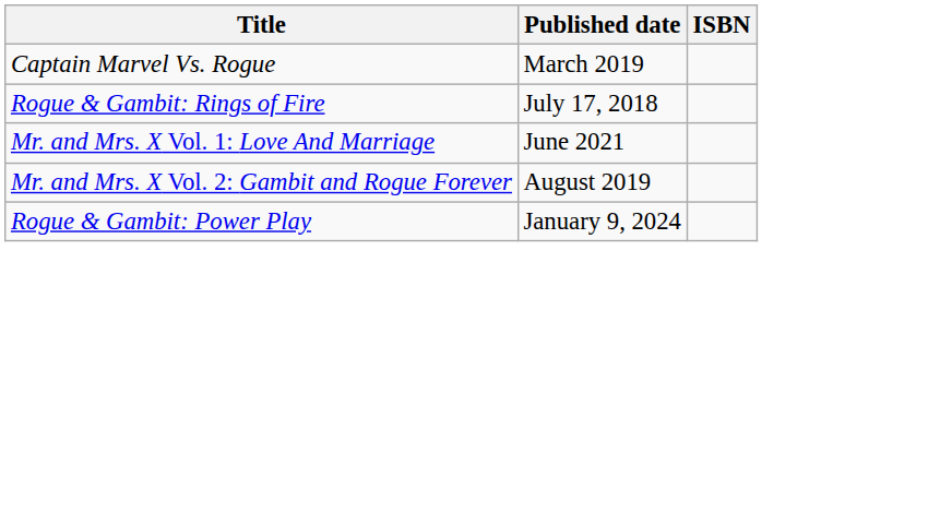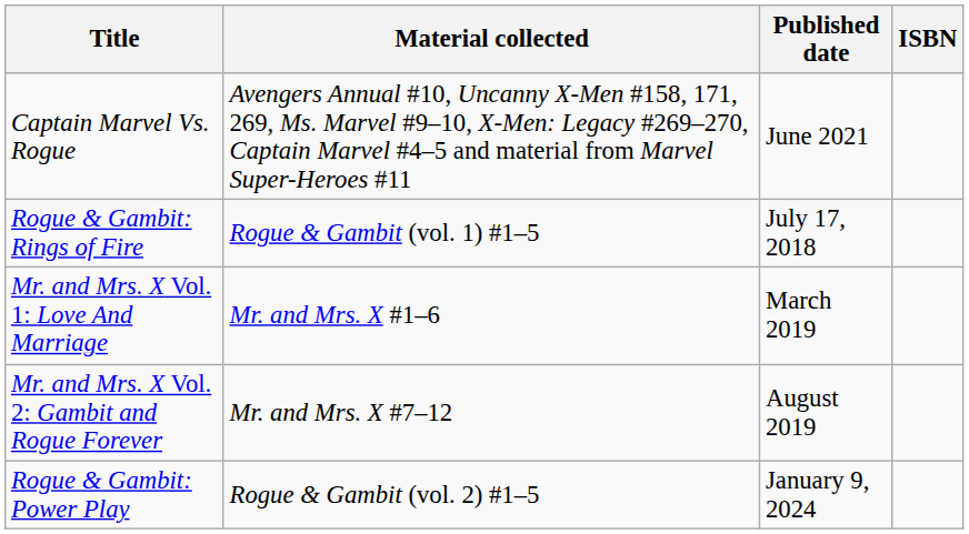 <table class="wikitable">
 <tr>
 <th>Title</th>
+<th>Material collected</th>
 <th>Published date</th>
 <th>ISBN</th>
 </tr>
 <tr>
 <td><em>Captain Marvel Vs. Rogue</em></td>
-<td>March 2019</td>
+<td><em>Avengers Annual</em> #10, <em>Uncanny X-Men</em> #158, 171, 269, <em>Ms. Marvel</em> #9–10, <em>X-Men: Legacy</em> #269–270, <em>Captain Marvel</em> #4–5 and material from <em>Marvel Super-Heroes</em> #11</td>
+<td>June 2021</td>
 <td></td>
 </tr>
 <tr>
 <td><em><a href='#'>Rogue & Gambit: Rings of Fire</a></em></td>
+<td><em><a href='#'>Rogue & Gambit</a></em> (vol. 1) #1–5</td>
 <td>July 17, 2018</td>
 <td></td>
 </tr>
 <tr>
 <td><a href='#'><em>Mr. and Mrs. X</em> Vol. 1: <em>Love And Marriage</em></a></td>
-<td>June 2021</td>
+<td><em><a href='#'>Mr. and Mrs. X</a></em> #1–6</td>
+<td>March 2019</td>
 <td></td>
 </tr>
 <tr>
 <td><a href='#'><em>Mr. and Mrs. X</em> Vol. 2: <em>Gambit and Rogue Forever</em></a></td>
+<td><em>Mr. and Mrs. X</em> #7–12</td>
 <td>August 2019</td>
 <td></td>
 </tr>
 <tr>
 <td><em><a href='#'>Rogue & Gambit: Power Play</a></em></td>
+<td><em>Rogue & Gambit</em> (vol. 2) #1–5</td>
 <td>January 9, 2024</td>
 <td></td>
 </tr>
 </table>
